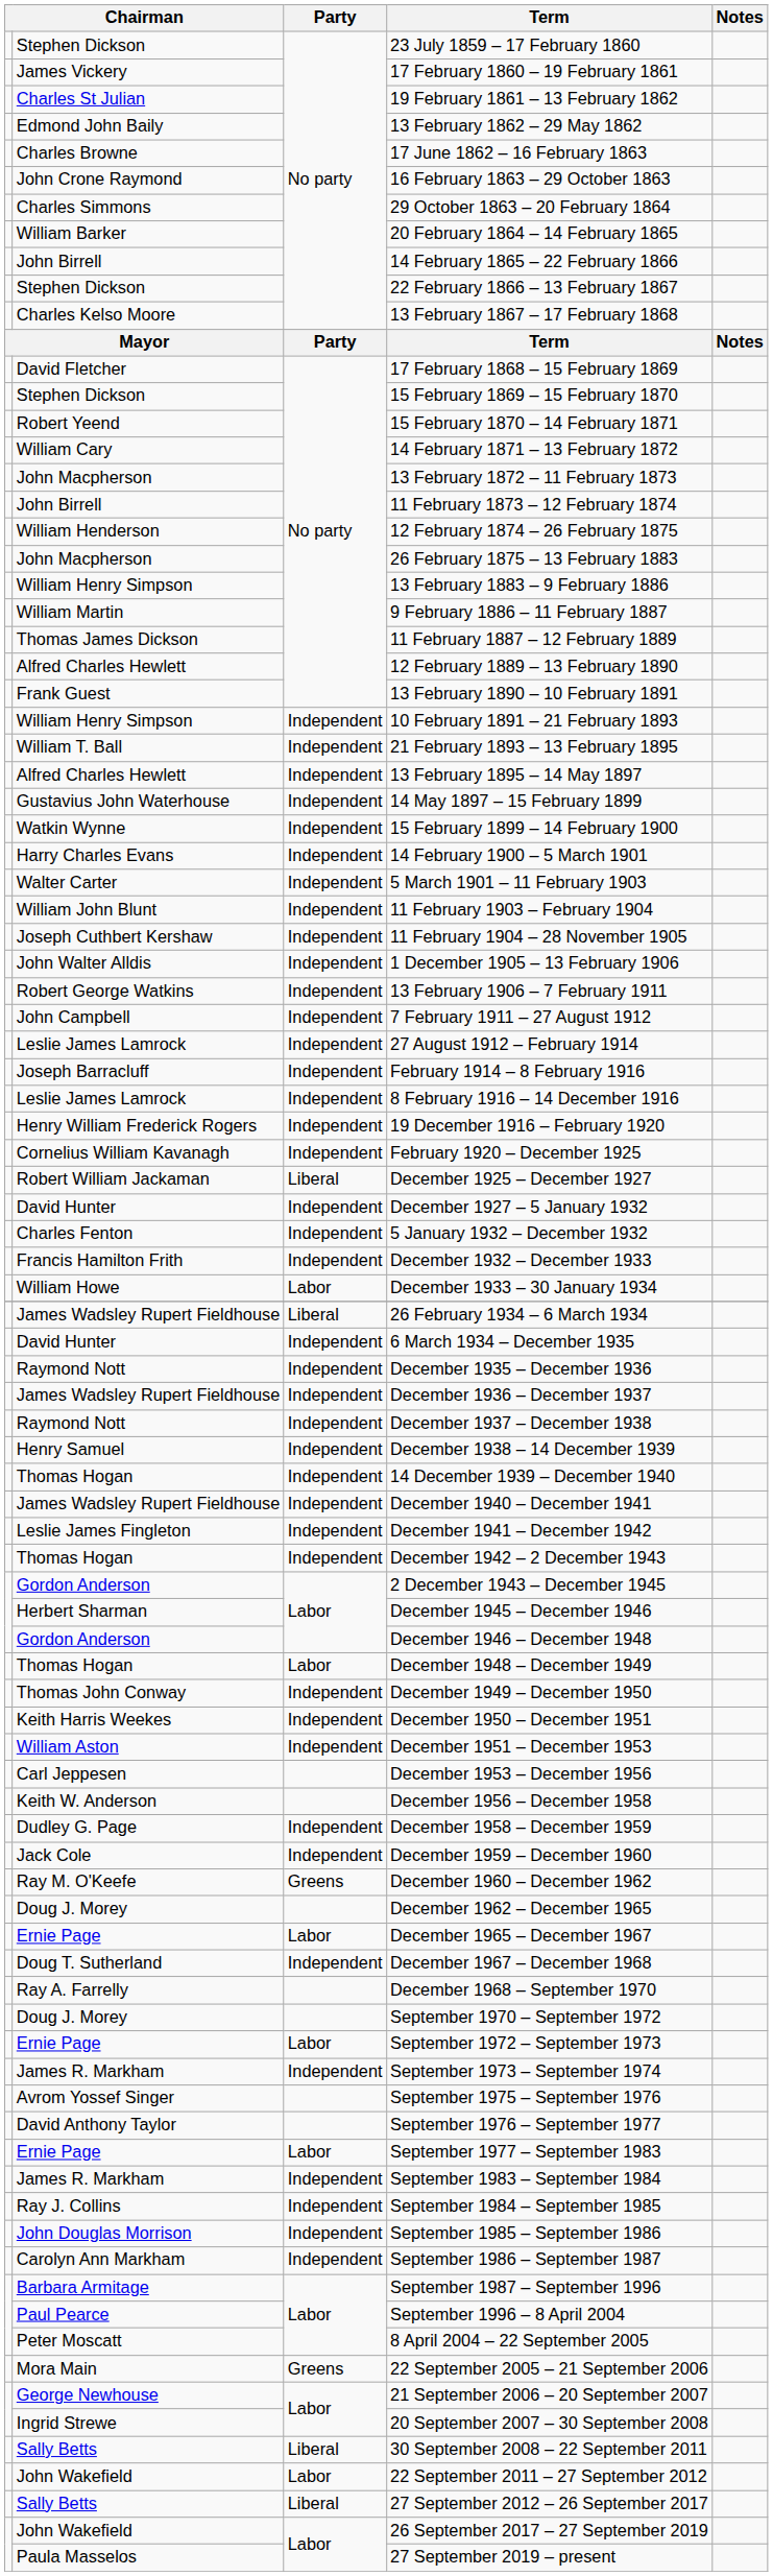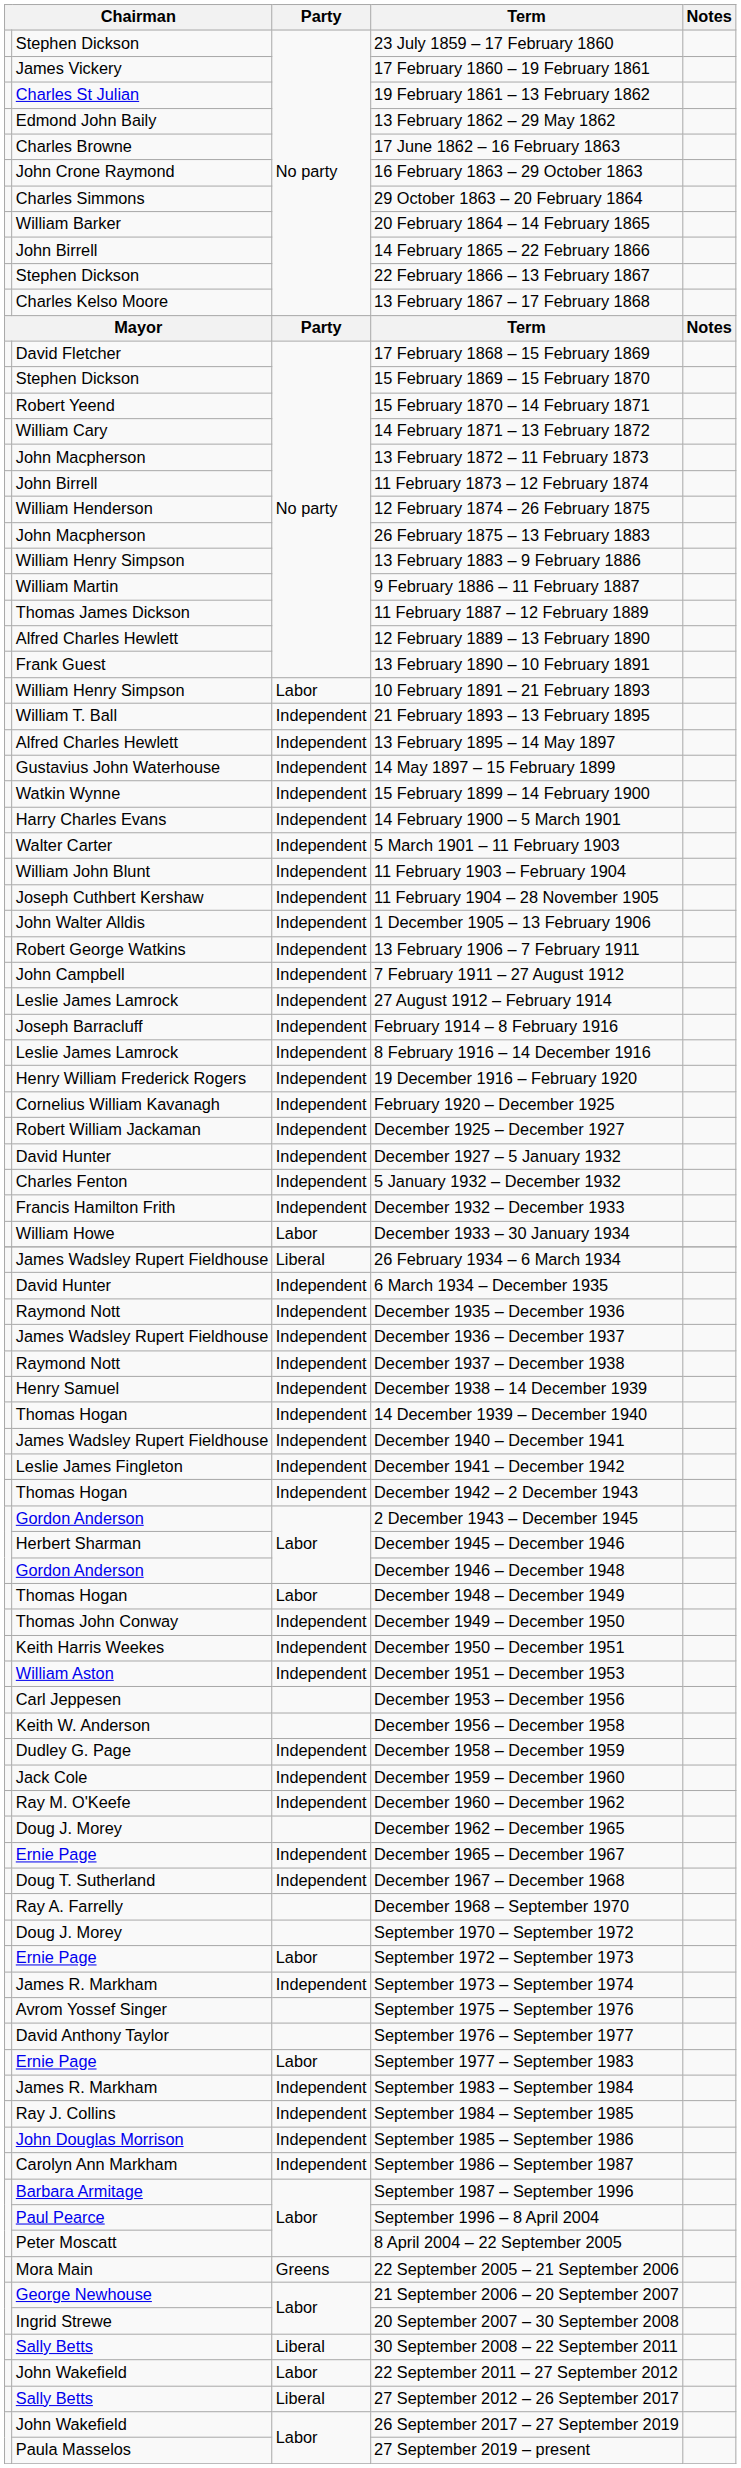 <table class="wikitable">
 <tr>
 <th colspan="2">Chairman</th>
 <th>Party</th>
 <th>Term</th>
 <th>Notes</th>
 </tr>
 <tr>
 <td></td>
 <td>Stephen Dickson</td>
 <td rowspan=11>No party</td>
 <td>23 July 1859 – 17 February 1860</td>
 <td></td>
 </tr>
 <tr>
 <td></td>
 <td>James Vickery</td>
 <td>17 February 1860 – 19 February 1861</td>
 <td></td>
 </tr>
 <tr>
 <td></td>
 <td><a href='#'>Charles St Julian</a></td>
 <td>19 February 1861 – 13 February 1862</td>
 <td></td>
 </tr>
 <tr>
 <td></td>
 <td>Edmond John Baily</td>
 <td>13 February 1862 – 29 May 1862</td>
 <td></td>
 </tr>
 <tr>
 <td></td>
 <td>Charles Browne</td>
 <td>17 June 1862 – 16 February 1863</td>
 <td></td>
 </tr>
 <tr>
 <td></td>
 <td>John Crone Raymond</td>
 <td>16 February 1863 – 29 October 1863</td>
 <td></td>
 </tr>
 <tr>
 <td></td>
 <td>Charles Simmons</td>
 <td>29 October 1863 – 20 February 1864</td>
 <td></td>
 </tr>
 <tr>
 <td></td>
 <td>William Barker</td>
 <td>20 February 1864 – 14 February 1865</td>
 <td></td>
 </tr>
 <tr>
 <td></td>
 <td>John Birrell</td>
 <td>14 February 1865 – 22 February 1866</td>
 <td></td>
 </tr>
 <tr>
 <td></td>
 <td>Stephen Dickson</td>
 <td>22 February 1866 – 13 February 1867</td>
 <td></td>
 </tr>
 <tr>
 <td></td>
 <td>Charles Kelso Moore</td>
 <td>13 February 1867 – 17 February 1868</td>
 <td></td>
 </tr>
 <tr>
 <th colspan="2">Mayor</th>
 <th>Party</th>
 <th>Term</th>
 <th>Notes</th>
 </tr>
 <tr>
 <td></td>
 <td>David Fletcher</td>
 <td rowspan=13>No party</td>
 <td>17 February 1868 – 15 February 1869</td>
 <td></td>
 </tr>
 <tr>
 <td></td>
 <td>Stephen Dickson</td>
 <td>15 February 1869 – 15 February 1870</td>
 <td></td>
 </tr>
 <tr>
 <td></td>
 <td>Robert Yeend</td>
 <td>15 February 1870 – 14 February 1871</td>
 <td></td>
 </tr>
 <tr>
 <td></td>
 <td>William Cary</td>
 <td>14 February 1871 – 13 February 1872</td>
 <td></td>
 </tr>
 <tr>
 <td></td>
 <td>John Macpherson</td>
 <td>13 February 1872 – 11 February 1873</td>
 <td></td>
 </tr>
 <tr>
 <td></td>
 <td>John Birrell</td>
 <td>11 February 1873 – 12 February 1874</td>
 <td></td>
 </tr>
 <tr>
 <td></td>
 <td>William Henderson</td>
 <td>12 February 1874 – 26 February 1875</td>
 <td></td>
 </tr>
 <tr>
 <td></td>
 <td>John Macpherson</td>
 <td>26 February 1875 – 13 February 1883</td>
 <td></td>
 </tr>
 <tr>
 <td></td>
 <td>William Henry Simpson</td>
 <td>13 February 1883 – 9 February 1886</td>
 <td></td>
 </tr>
 <tr>
 <td></td>
 <td>William Martin</td>
 <td>9 February 1886 – 11 February 1887</td>
 <td></td>
 </tr>
 <tr>
 <td></td>
 <td>Thomas James Dickson</td>
 <td>11 February 1887 – 12 February 1889</td>
 <td></td>
 </tr>
 <tr>
 <td></td>
 <td>Alfred Charles Hewlett</td>
 <td>12 February 1889 – 13 February 1890</td>
 <td></td>
 </tr>
 <tr>
 <td></td>
 <td>Frank Guest</td>
 <td>13 February 1890 – 10 February 1891</td>
 <td></td>
 </tr>
 <tr>
 <td></td>
 <td>William Henry Simpson</td>
-<td>Independent</td>
+<td>Labor</td>
 <td>10 February 1891 – 21 February 1893</td>
 <td></td>
 </tr>
 <tr>
 <td></td>
 <td>William T. Ball</td>
 <td>Independent</td>
 <td>21 February 1893 – 13 February 1895</td>
 <td></td>
 </tr>
 <tr>
 <td></td>
 <td>Alfred Charles Hewlett</td>
 <td>Independent</td>
 <td>13 February 1895 – 14 May 1897</td>
 <td></td>
 </tr>
 <tr>
 <td></td>
 <td>Gustavius John Waterhouse</td>
 <td>Independent</td>
 <td>14 May 1897 – 15 February 1899</td>
 <td></td>
 </tr>
 <tr>
 <td></td>
 <td>Watkin Wynne</td>
 <td>Independent</td>
 <td>15 February 1899 – 14 February 1900</td>
 <td></td>
 </tr>
 <tr>
 <td></td>
 <td>Harry Charles Evans</td>
 <td>Independent</td>
 <td>14 February 1900 – 5 March 1901</td>
 <td></td>
 </tr>
 <tr>
 <td></td>
 <td>Walter Carter</td>
 <td>Independent</td>
 <td>5 March 1901 – 11 February 1903</td>
 <td></td>
 </tr>
 <tr>
 <td></td>
 <td>William John Blunt</td>
 <td>Independent</td>
 <td>11 February 1903 – February 1904</td>
 <td></td>
 </tr>
 <tr>
 <td></td>
 <td>Joseph Cuthbert Kershaw</td>
 <td>Independent</td>
 <td>11 February 1904 – 28 November 1905</td>
 <td></td>
 </tr>
 <tr>
 <td></td>
 <td>John Walter Alldis</td>
 <td>Independent</td>
 <td>1 December 1905 – 13 February 1906</td>
 <td></td>
 </tr>
 <tr>
 <td></td>
 <td>Robert George Watkins</td>
 <td>Independent</td>
 <td>13 February 1906 – 7 February 1911</td>
 <td></td>
 </tr>
 <tr>
 <td></td>
 <td>John Campbell</td>
 <td>Independent</td>
 <td>7 February 1911 – 27 August 1912</td>
 <td></td>
 </tr>
 <tr>
 <td></td>
 <td>Leslie James Lamrock</td>
 <td>Independent</td>
 <td>27 August 1912 – February 1914</td>
 <td></td>
 </tr>
 <tr>
 <td></td>
 <td>Joseph Barracluff</td>
 <td>Independent</td>
 <td>February 1914 – 8 February 1916</td>
 <td></td>
 </tr>
 <tr>
 <td></td>
 <td>Leslie James Lamrock</td>
 <td>Independent</td>
 <td>8 February 1916 – 14 December 1916</td>
 <td></td>
 </tr>
 <tr>
 <td></td>
 <td>Henry William Frederick Rogers</td>
 <td>Independent</td>
 <td>19 December 1916 – February 1920</td>
 <td></td>
 </tr>
 <tr>
 <td></td>
 <td>Cornelius William Kavanagh</td>
 <td>Independent</td>
 <td>February 1920 – December 1925</td>
 <td></td>
 </tr>
 <tr>
 <td></td>
 <td>Robert William Jackaman</td>
-<td>Liberal</td>
+<td>Independent</td>
 <td>December 1925 – December 1927</td>
 <td></td>
 </tr>
 <tr>
 <td></td>
 <td>David Hunter</td>
 <td>Independent</td>
 <td>December 1927 – 5 January 1932</td>
 <td></td>
 </tr>
 <tr>
 <td></td>
 <td>Charles Fenton</td>
 <td>Independent</td>
 <td>5 January 1932 – December 1932</td>
 <td></td>
 </tr>
 <tr>
 <td></td>
 <td>Francis Hamilton Frith</td>
 <td>Independent</td>
 <td>December 1932 – December 1933</td>
 <td></td>
 </tr>
 <tr>
 <td></td>
 <td>William Howe</td>
 <td>Labor</td>
 <td>December 1933 – 30 January 1934</td>
 <td></td>
 </tr>
 <tr>
 </tr>
 <tr>
 <td></td>
 <td>James Wadsley Rupert Fieldhouse</td>
 <td>Liberal</td>
 <td>26 February 1934 – 6 March 1934</td>
 <td></td>
 </tr>
 <tr>
 <td></td>
 <td>David Hunter</td>
 <td>Independent</td>
 <td>6 March 1934 – December 1935</td>
 <td></td>
 </tr>
 <tr>
 <td></td>
 <td>Raymond Nott</td>
 <td>Independent</td>
 <td>December 1935 – December 1936</td>
 <td></td>
 </tr>
 <tr>
 <td></td>
 <td>James Wadsley Rupert Fieldhouse</td>
 <td>Independent</td>
 <td>December 1936 – December 1937</td>
 <td></td>
 </tr>
 <tr>
 <td></td>
 <td>Raymond Nott</td>
 <td>Independent</td>
 <td>December 1937 – December 1938</td>
 <td></td>
 </tr>
 <tr>
 <td></td>
 <td>Henry Samuel</td>
 <td>Independent</td>
 <td>December 1938 – 14 December 1939</td>
 <td></td>
 </tr>
 <tr>
 <td></td>
 <td>Thomas Hogan</td>
 <td>Independent</td>
 <td>14 December 1939 – December 1940</td>
 <td></td>
 </tr>
 <tr>
 <td></td>
 <td>James Wadsley Rupert Fieldhouse</td>
 <td>Independent</td>
 <td>December 1940 – December 1941</td>
 <td></td>
 </tr>
 <tr>
 <td></td>
 <td>Leslie James Fingleton</td>
 <td>Independent</td>
 <td>December 1941 – December 1942</td>
 <td></td>
 </tr>
 <tr>
 <td></td>
 <td>Thomas Hogan</td>
 <td>Independent</td>
 <td>December 1942 – 2 December 1943</td>
 <td></td>
 </tr>
 <tr>
 <td rowspan=3 ></td>
 <td><a href='#'>Gordon Anderson</a></td>
 <td rowspan=3>Labor</td>
 <td>2 December 1943 – December 1945</td>
 <td></td>
 </tr>
 <tr>
 <td>Herbert Sharman</td>
 <td>December 1945 – December 1946</td>
 <td></td>
 </tr>
 <tr>
 <td><a href='#'>Gordon Anderson</a></td>
 <td>December 1946 – December 1948</td>
 <td></td>
 </tr>
 <tr>
 <td></td>
 <td>Thomas Hogan</td>
 <td>Labor</td>
 <td>December 1948 – December 1949</td>
 <td></td>
 </tr>
 <tr>
 <td></td>
 <td>Thomas John Conway</td>
 <td>Independent</td>
 <td>December 1949 – December 1950</td>
 <td></td>
 </tr>
 <tr>
 <td></td>
 <td>Keith Harris Weekes</td>
 <td>Independent</td>
 <td>December 1950 – December 1951</td>
 <td></td>
 </tr>
 <tr>
 <td></td>
 <td><a href='#'>William Aston</a></td>
 <td>Independent</td>
 <td>December 1951 – December 1953</td>
 <td></td>
 </tr>
 <tr>
 <td></td>
 <td>Carl Jeppesen</td>
 <td></td>
 <td>December 1953 – December 1956</td>
 <td></td>
 </tr>
 <tr>
 <td></td>
 <td>Keith W. Anderson</td>
 <td></td>
 <td>December 1956 – December 1958</td>
 <td></td>
 </tr>
 <tr>
 <td></td>
 <td>Dudley G. Page</td>
 <td>Independent</td>
 <td>December 1958 – December 1959</td>
 <td></td>
 </tr>
 <tr>
 <td></td>
 <td>Jack Cole</td>
 <td>Independent</td>
 <td>December 1959 – December 1960</td>
 <td></td>
 </tr>
 <tr>
 <td></td>
 <td>Ray M. O'Keefe</td>
-<td>Greens</td>
+<td>Independent</td>
 <td>December 1960 – December 1962</td>
 <td></td>
 </tr>
 <tr>
 <td></td>
 <td>Doug J. Morey</td>
 <td></td>
 <td>December 1962 – December 1965</td>
 <td></td>
 </tr>
 <tr>
 <td></td>
 <td><a href='#'>Ernie Page</a></td>
-<td>Labor</td>
+<td>Independent</td>
 <td>December 1965 – December 1967</td>
 <td></td>
 </tr>
 <tr>
 <td></td>
 <td>Doug T. Sutherland</td>
 <td>Independent</td>
 <td>December 1967 – December 1968</td>
 <td></td>
 </tr>
 <tr>
 <td></td>
 <td>Ray A. Farrelly</td>
 <td></td>
 <td>December 1968 – September 1970</td>
 <td></td>
 </tr>
 <tr>
 <td></td>
 <td>Doug J. Morey</td>
 <td></td>
 <td>September 1970 – September 1972</td>
 <td></td>
 </tr>
 <tr>
 <td></td>
 <td><a href='#'>Ernie Page</a></td>
 <td>Labor</td>
 <td>September 1972 – September 1973</td>
 <td></td>
 </tr>
 <tr>
 <td></td>
 <td>James R. Markham</td>
 <td>Independent</td>
 <td>September 1973 – September 1974</td>
 <td></td>
 </tr>
 <tr>
 <td></td>
 <td>Avrom Yossef Singer</td>
 <td></td>
 <td>September 1975 – September 1976</td>
 <td></td>
 </tr>
 <tr>
 <td></td>
 <td>David Anthony Taylor</td>
 <td></td>
 <td>September 1976 – September 1977</td>
 <td></td>
 </tr>
 <tr>
 <td></td>
 <td><a href='#'>Ernie Page</a></td>
 <td>Labor</td>
 <td>September 1977 – September 1983</td>
 <td></td>
 </tr>
 <tr>
 <td></td>
 <td>James R. Markham</td>
 <td>Independent</td>
 <td>September 1983 – September 1984</td>
 <td></td>
 </tr>
 <tr>
 <td></td>
 <td>Ray J. Collins</td>
 <td>Independent</td>
 <td>September 1984 – September 1985</td>
 <td></td>
 </tr>
 <tr>
 <td></td>
 <td><a href='#'>John Douglas Morrison</a> </td>
 <td>Independent</td>
 <td>September 1985 – September 1986</td>
 <td></td>
 </tr>
 <tr>
 <td></td>
 <td>Carolyn Ann Markham</td>
 <td>Independent</td>
 <td>September 1986 – September 1987</td>
 <td></td>
 </tr>
 <tr>
 <td rowspan=3 ></td>
 <td><a href='#'>Barbara Armitage</a> </td>
 <td rowspan=3>Labor</td>
 <td>September 1987 – September 1996</td>
 <td></td>
 </tr>
 <tr>
 <td><a href='#'>Paul Pearce</a></td>
 <td>September 1996 – 8 April 2004</td>
 <td></td>
 </tr>
 <tr>
 <td>Peter Moscatt</td>
 <td>8 April 2004 – 22 September 2005</td>
 <td></td>
 </tr>
 <tr>
 <td></td>
 <td>Mora Main</td>
 <td>Greens</td>
 <td>22 September 2005 – 21 September 2006</td>
 <td></td>
 </tr>
 <tr>
 <td rowspan=2 ></td>
 <td><a href='#'>George Newhouse</a></td>
 <td rowspan=2>Labor</td>
 <td>21 September 2006 – 20 September 2007</td>
 <td></td>
 </tr>
 <tr>
 <td>Ingrid Strewe</td>
 <td>20 September 2007 – 30 September 2008</td>
 <td></td>
 </tr>
 <tr>
 <td></td>
 <td><a href='#'>Sally Betts</a></td>
 <td>Liberal</td>
 <td>30 September 2008 – 22 September 2011</td>
 <td></td>
 </tr>
 <tr>
 <td></td>
 <td>John Wakefield</td>
 <td>Labor</td>
 <td>22 September 2011 – 27 September 2012</td>
 <td></td>
 </tr>
 <tr>
 <td></td>
 <td><a href='#'>Sally Betts</a></td>
 <td>Liberal</td>
 <td>27 September 2012 – 26 September 2017</td>
 <td></td>
 </tr>
 <tr>
 <td rowspan=2 ></td>
 <td>John Wakefield</td>
 <td rowspan=2>Labor</td>
 <td>26 September 2017 – 27 September 2019</td>
 <td></td>
 </tr>
 <tr>
 <td>Paula Masselos</td>
 <td>27 September 2019 – present</td>
 <td></td>
 </tr>
 </table>
